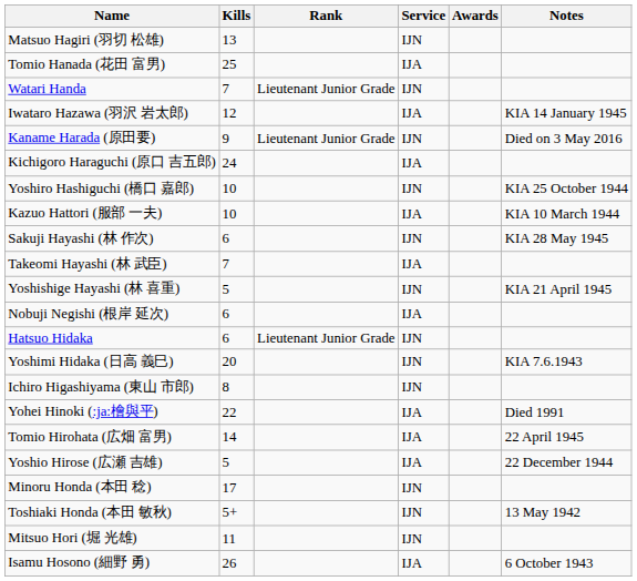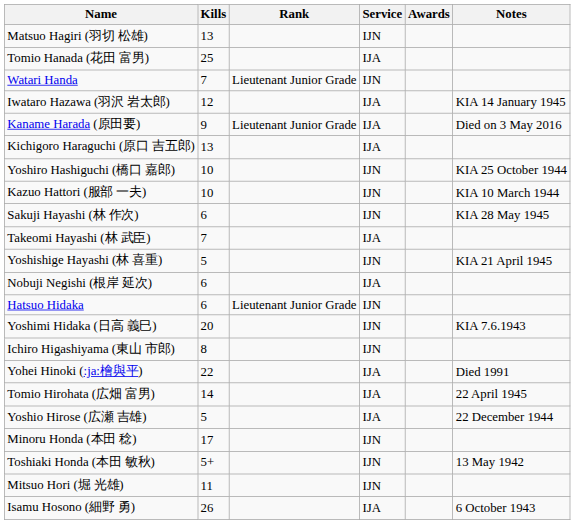 <table class=wikitable>
 <tr>
 <th>Name</th>
 <th>Kills</th>
 <th>Rank</th>
 <th>Service</th>
 <th>Awards</th>
 <th>Notes</th>
 </tr>
 <tr>
 <td>Matsuo Hagiri (羽切 松雄)</td>
 <td>13</td>
 <td></td>
 <td>IJN</td>
 <td></td>
 <td></td>
 </tr>
 <tr>
 <td>Tomio Hanada (花田 富男)</td>
 <td>25</td>
 <td></td>
 <td>IJA</td>
 <td></td>
 <td></td>
 </tr>
 <tr>
 <td><a href='#'>Watari Handa</a></td>
 <td>7</td>
 <td>Lieutenant Junior Grade</td>
 <td>IJN</td>
 <td></td>
 <td></td>
 </tr>
 <tr>
 <td>Iwataro Hazawa (羽沢 岩太郎)</td>
 <td>12</td>
 <td></td>
 <td>IJA</td>
 <td></td>
 <td>KIA 14 January 1945</td>
 </tr>
 <tr>
 <td><a href='#'>Kaname Harada</a> (原田要)</td>
 <td>9</td>
 <td>Lieutenant Junior Grade</td>
-<td>IJN</td>
+<td>IJA</td>
 <td></td>
 <td>Died on 3 May 2016</td>
 </tr>
 <tr>
 <td>Kichigoro Haraguchi (原口 吉五郎)</td>
-<td>24</td>
+<td>13</td>
 <td></td>
 <td>IJA</td>
 <td></td>
 <td></td>
 </tr>
 <tr>
 <td>Yoshiro Hashiguchi (橋口 嘉郎)</td>
 <td>10</td>
 <td></td>
 <td>IJN</td>
 <td></td>
 <td>KIA 25 October 1944</td>
 </tr>
 <tr>
 <td>Kazuo Hattori (服部 一夫)</td>
 <td>10</td>
 <td></td>
-<td>IJA</td>
+<td>IJN</td>
 <td></td>
 <td>KIA 10 March 1944</td>
 </tr>
 <tr>
 <td>Sakuji Hayashi (林 作次)</td>
 <td>6</td>
 <td></td>
 <td>IJN</td>
 <td></td>
 <td>KIA 28 May 1945</td>
 </tr>
 <tr>
 <td>Takeomi Hayashi (林 武臣)</td>
 <td>7</td>
 <td></td>
 <td>IJA</td>
 <td></td>
 <td></td>
 </tr>
 <tr>
 <td>Yoshishige Hayashi (林 喜重)</td>
 <td>5</td>
 <td></td>
 <td>IJN</td>
 <td></td>
 <td>KIA 21 April 1945</td>
 </tr>
 <tr>
 <td>Nobuji Negishi (根岸 延次)</td>
 <td>6</td>
 <td></td>
 <td>IJA</td>
 <td></td>
 <td></td>
 </tr>
 <tr>
 <td><a href='#'>Hatsuo Hidaka</a></td>
 <td>6</td>
 <td>Lieutenant Junior Grade</td>
 <td>IJN</td>
 <td></td>
 <td></td>
 </tr>
 <tr>
 <td>Yoshimi Hidaka (日高 義巳)</td>
 <td>20</td>
 <td></td>
 <td>IJN</td>
 <td></td>
 <td>KIA 7.6.1943</td>
 </tr>
 <tr>
 <td>Ichiro Higashiyama (東山 市郎)</td>
 <td>8</td>
 <td></td>
 <td>IJN</td>
 <td></td>
 <td></td>
 </tr>
 <tr>
 <td>Yohei Hinoki (<a href='#'>:ja:檜與平</a>) </td>
 <td>22</td>
 <td></td>
 <td>IJA</td>
 <td></td>
 <td>Died 1991</td>
 </tr>
 <tr>
 <td>Tomio Hirohata (広畑 富男)</td>
 <td>14</td>
 <td></td>
 <td>IJA</td>
 <td></td>
 <td>22 April 1945</td>
 </tr>
 <tr>
 <td>Yoshio Hirose (広瀬 吉雄)</td>
 <td>5</td>
 <td></td>
 <td>IJA</td>
 <td></td>
 <td>22 December 1944</td>
 </tr>
 <tr>
 <td>Minoru Honda (本田 稔) </td>
 <td>17</td>
 <td></td>
 <td>IJN</td>
 <td></td>
 <td></td>
 </tr>
 <tr>
 <td>Toshiaki Honda (本田 敏秋)</td>
 <td>5+</td>
 <td></td>
 <td>IJN</td>
 <td></td>
 <td>13 May 1942</td>
 </tr>
 <tr>
 <td>Mitsuo Hori (堀 光雄)</td>
 <td>11</td>
 <td></td>
 <td>IJN</td>
 <td></td>
 <td></td>
 </tr>
 <tr>
 <td>Isamu Hosono (細野 勇)</td>
 <td>26</td>
 <td></td>
 <td>IJA</td>
 <td></td>
 <td>6 October 1943</td>
 </tr>
 </table>
